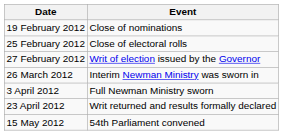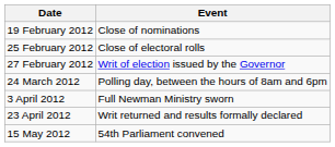 <table class="wikitable">
 <tr>
 <th>Date</th>
 <th>Event</th>
 </tr>
 <tr>
 <td>19 February 2012</td>
 <td>Close of nominations</td>
 </tr>
 <tr>
 <td>25 February 2012</td>
 <td>Close of electoral rolls</td>
 </tr>
 <tr>
 <td>27 February 2012</td>
 <td><a href='#'>Writ of election</a> issued by the <a href='#'>Governor</a></td>
 </tr>
 <tr>
-<td>26 March 2012</td>
-<td>Interim <a href='#'>Newman Ministry</a> was sworn in</td>
+<td>24 March 2012</td>
+<td>Polling day, between the hours of 8am and 6pm</td>
 </tr>
 <tr>
 <td>3 April 2012</td>
 <td>Full Newman Ministry sworn</td>
 </tr>
 <tr>
 <td>23 April 2012</td>
 <td>Writ returned and results formally declared</td>
 </tr>
 <tr>
 <td>15 May 2012</td>
 <td>54th Parliament convened</td>
 </tr>
 </table>
